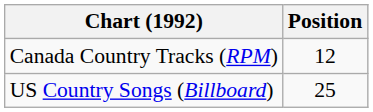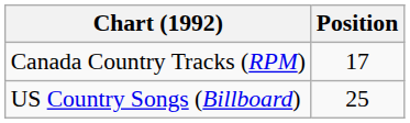 <table class="wikitable sortable">
 <tr>
 <th scope="col">Chart (1992)</th>
 <th scope="col">Position</th>
 </tr>
 <tr>
 <td>Canada Country Tracks (<em><a href='#'>RPM</a></em>)</td>
-<td align="center">12</td>
+<td align="center">17</td>
 </tr>
 <tr>
 <td>US <a href='#'>Country Songs</a> (<em><a href='#'>Billboard</a></em>)</td>
 <td align="center">25</td>
 </tr>
 </table>
